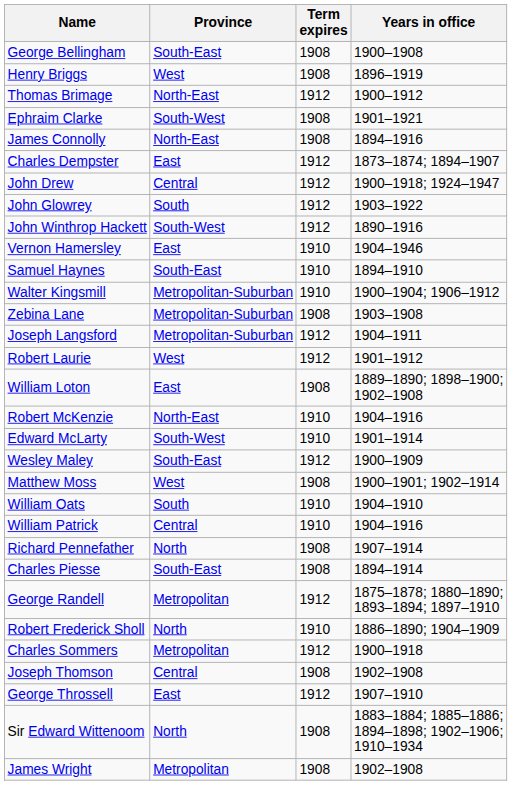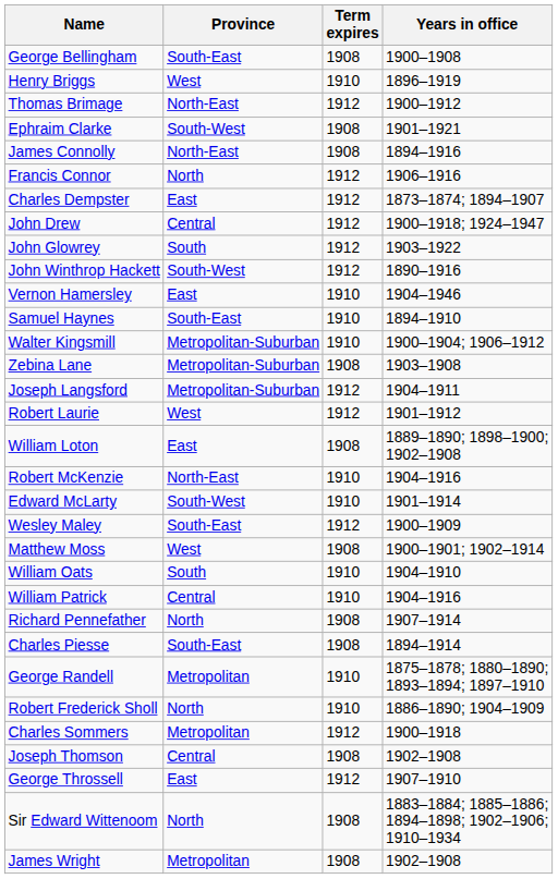 <table class="wikitable sortable">
 <tr>
 <th><strong>Name</strong></th>
 <th><strong>Province</strong></th>
 <th><strong>Term<br>expires</strong></th>
 <th><strong>Years in office</strong></th>
 </tr>
 <tr>
 <td><a href='#'>George Bellingham</a></td>
 <td><a href='#'>South-East</a></td>
 <td>1908</td>
 <td>1900–1908</td>
 </tr>
 <tr>
 <td><a href='#'>Henry Briggs</a></td>
 <td><a href='#'>West</a></td>
-<td>1908</td>
+<td>1910</td>
 <td>1896–1919</td>
 </tr>
 <tr>
 <td><a href='#'>Thomas Brimage</a></td>
 <td><a href='#'>North-East</a></td>
 <td>1912</td>
 <td>1900–1912</td>
 </tr>
 <tr>
 <td><a href='#'>Ephraim Clarke</a></td>
 <td><a href='#'>South-West</a></td>
 <td>1908</td>
 <td>1901–1921</td>
 </tr>
 <tr>
 <td><a href='#'>James Connolly</a></td>
 <td><a href='#'>North-East</a></td>
 <td>1908</td>
 <td>1894–1916</td>
+</tr>
+<tr>
+<td><a href='#'>Francis Connor</a></td>
+<td><a href='#'>North</a></td>
+<td>1912</td>
+<td>1906–1916</td>
 </tr>
 <tr>
 <td><a href='#'>Charles Dempster</a></td>
 <td><a href='#'>East</a></td>
 <td>1912</td>
 <td>1873–1874; 1894–1907</td>
 </tr>
 <tr>
 <td><a href='#'>John Drew</a></td>
 <td><a href='#'>Central</a></td>
 <td>1912</td>
 <td>1900–1918; 1924–1947</td>
 </tr>
 <tr>
 <td><a href='#'>John Glowrey</a></td>
 <td><a href='#'>South</a></td>
 <td>1912</td>
 <td>1903–1922</td>
 </tr>
 <tr>
 <td><a href='#'>John Winthrop Hackett</a></td>
 <td><a href='#'>South-West</a></td>
 <td>1912</td>
 <td>1890–1916</td>
 </tr>
 <tr>
 <td><a href='#'>Vernon Hamersley</a></td>
 <td><a href='#'>East</a></td>
 <td>1910</td>
 <td>1904–1946</td>
 </tr>
 <tr>
 <td><a href='#'>Samuel Haynes</a></td>
 <td><a href='#'>South-East</a></td>
 <td>1910</td>
 <td>1894–1910</td>
 </tr>
 <tr>
 <td><a href='#'>Walter Kingsmill</a></td>
 <td><a href='#'>Metropolitan-Suburban</a></td>
 <td>1910</td>
 <td>1900–1904; 1906–1912</td>
 </tr>
 <tr>
 <td><a href='#'>Zebina Lane</a></td>
 <td><a href='#'>Metropolitan-Suburban</a></td>
 <td>1908</td>
 <td>1903–1908</td>
 </tr>
 <tr>
 <td><a href='#'>Joseph Langsford</a></td>
 <td><a href='#'>Metropolitan-Suburban</a></td>
 <td>1912</td>
 <td>1904–1911</td>
 </tr>
 <tr>
 <td><a href='#'>Robert Laurie</a></td>
 <td><a href='#'>West</a></td>
 <td>1912</td>
 <td>1901–1912</td>
 </tr>
 <tr>
 <td><a href='#'>William Loton</a></td>
 <td><a href='#'>East</a></td>
 <td>1908</td>
 <td>1889–1890; 1898–1900;<br>1902–1908</td>
 </tr>
 <tr>
 <td><a href='#'>Robert McKenzie</a></td>
 <td><a href='#'>North-East</a></td>
 <td>1910</td>
 <td>1904–1916</td>
 </tr>
 <tr>
 <td><a href='#'>Edward McLarty</a></td>
 <td><a href='#'>South-West</a></td>
 <td>1910</td>
 <td>1901–1914</td>
 </tr>
 <tr>
 <td><a href='#'>Wesley Maley</a></td>
 <td><a href='#'>South-East</a></td>
 <td>1912</td>
 <td>1900–1909</td>
 </tr>
 <tr>
 <td><a href='#'>Matthew Moss</a></td>
 <td><a href='#'>West</a></td>
 <td>1908</td>
 <td>1900–1901; 1902–1914</td>
 </tr>
 <tr>
 <td><a href='#'>William Oats</a></td>
 <td><a href='#'>South</a></td>
 <td>1910</td>
 <td>1904–1910</td>
 </tr>
 <tr>
 <td><a href='#'>William Patrick</a></td>
 <td><a href='#'>Central</a></td>
 <td>1910</td>
 <td>1904–1916</td>
 </tr>
 <tr>
 <td><a href='#'>Richard Pennefather</a></td>
 <td><a href='#'>North</a></td>
 <td>1908</td>
 <td>1907–1914</td>
 </tr>
 <tr>
 <td><a href='#'>Charles Piesse</a></td>
 <td><a href='#'>South-East</a></td>
 <td>1908</td>
 <td>1894–1914</td>
 </tr>
 <tr>
 <td><a href='#'>George Randell</a></td>
 <td><a href='#'>Metropolitan</a></td>
-<td>1912</td>
+<td>1910</td>
 <td>1875–1878; 1880–1890;<br>1893–1894; 1897–1910</td>
 </tr>
 <tr>
 <td><a href='#'>Robert Frederick Sholl</a></td>
 <td><a href='#'>North</a></td>
 <td>1910</td>
 <td>1886–1890; 1904–1909</td>
 </tr>
 <tr>
 <td><a href='#'>Charles Sommers</a></td>
 <td><a href='#'>Metropolitan</a></td>
 <td>1912</td>
 <td>1900–1918</td>
 </tr>
 <tr>
 <td><a href='#'>Joseph Thomson</a></td>
 <td><a href='#'>Central</a></td>
 <td>1908</td>
 <td>1902–1908</td>
 </tr>
 <tr>
 <td><a href='#'>George Throssell</a></td>
 <td><a href='#'>East</a></td>
 <td>1912</td>
 <td>1907–1910</td>
 </tr>
 <tr>
 <td>Sir <a href='#'>Edward Wittenoom</a></td>
 <td><a href='#'>North</a></td>
 <td>1908</td>
 <td>1883–1884; 1885–1886;<br>1894–1898; 1902–1906;<br>1910–1934</td>
 </tr>
 <tr>
 <td><a href='#'>James Wright</a></td>
 <td><a href='#'>Metropolitan</a></td>
 <td>1908</td>
 <td>1902–1908</td>
 </tr>
 </table>
